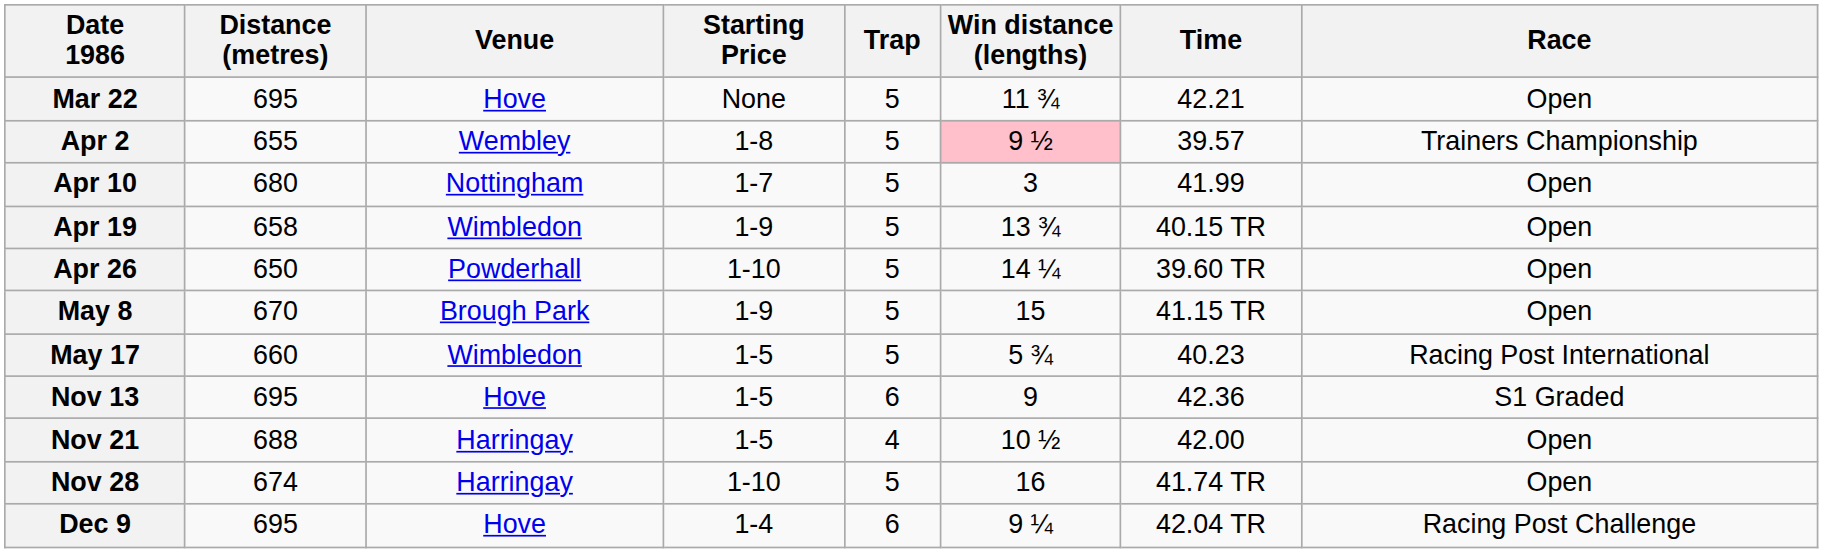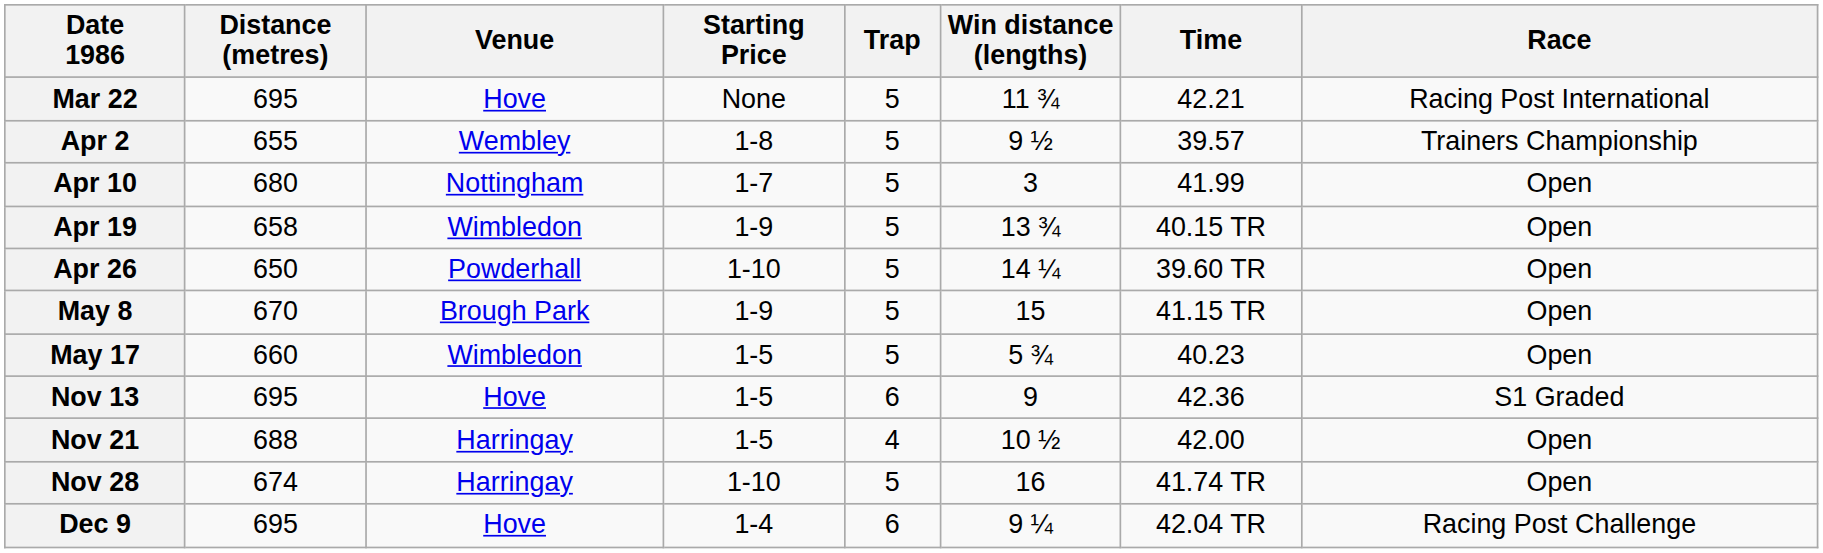 <table class="wikitable" style="text-align:center">
 <tr>
 <th width=100>Date<br>1986</th>
 <th width=100>Distance<br>(metres)</th>
 <th width=170>Venue</th>
 <th width=100>Starting Price</th>
 <th width=50>Trap</th>
 <th width=100>Win distance (lengths)</th>
 <th width=100>Time</th>
 <th width=300>Race</th>
 </tr>
 <tr>
 <th>Mar 22</th>
 <td>695</td>
 <td><a href='#'>Hove</a></td>
 <td>None</td>
 <td>5</td>
 <td>11 ¾</td>
 <td>42.21</td>
-<td>Open</td>
+<td>Racing Post International</td>
 </tr>
 <tr>
 <th>Apr 2</th>
 <td>655</td>
 <td><a href='#'>Wembley</a></td>
 <td>1-8</td>
 <td>5</td>
-<td style="background: pink;">9 ½</td>
+<td>9 ½</td>
 <td>39.57</td>
 <td>Trainers Championship</td>
 </tr>
 <tr>
 <th>Apr 10</th>
 <td>680</td>
 <td><a href='#'>Nottingham</a></td>
 <td>1-7</td>
 <td>5</td>
 <td>3</td>
 <td>41.99</td>
 <td>Open</td>
 </tr>
 <tr>
 <th>Apr 19</th>
 <td>658</td>
 <td><a href='#'>Wimbledon</a></td>
 <td>1-9</td>
 <td>5</td>
 <td>13 ¾</td>
 <td>40.15 TR</td>
 <td>Open</td>
 </tr>
 <tr>
 <th>Apr 26</th>
 <td>650</td>
 <td><a href='#'>Powderhall</a></td>
 <td>1-10</td>
 <td>5</td>
 <td>14 ¼</td>
 <td>39.60 TR</td>
 <td>Open</td>
 </tr>
 <tr>
 <th>May 8</th>
 <td>670</td>
 <td><a href='#'>Brough Park</a></td>
 <td>1-9</td>
 <td>5</td>
 <td>15</td>
 <td>41.15 TR</td>
 <td>Open</td>
 </tr>
 <tr>
 <th>May 17</th>
 <td>660</td>
 <td><a href='#'>Wimbledon</a></td>
 <td>1-5</td>
 <td>5</td>
 <td>5 ¾</td>
 <td>40.23</td>
-<td>Racing Post International</td>
+<td>Open</td>
 </tr>
 <tr>
 <th>Nov 13</th>
 <td>695</td>
 <td><a href='#'>Hove</a></td>
 <td>1-5</td>
 <td>6</td>
 <td>9</td>
 <td>42.36</td>
 <td>S1 Graded</td>
 </tr>
 <tr>
 <th>Nov 21</th>
 <td>688</td>
 <td><a href='#'>Harringay</a></td>
 <td>1-5</td>
 <td>4</td>
 <td>10 ½</td>
 <td>42.00</td>
 <td>Open</td>
 </tr>
 <tr>
 <th>Nov 28</th>
 <td>674</td>
 <td><a href='#'>Harringay</a></td>
 <td>1-10</td>
 <td>5</td>
 <td>16</td>
 <td>41.74 TR</td>
 <td>Open</td>
 </tr>
 <tr>
 <th>Dec 9</th>
 <td>695</td>
 <td><a href='#'>Hove</a></td>
 <td>1-4</td>
 <td>6</td>
 <td>9 ¼</td>
 <td>42.04 TR</td>
 <td>Racing Post Challenge</td>
 </tr>
 </table>
